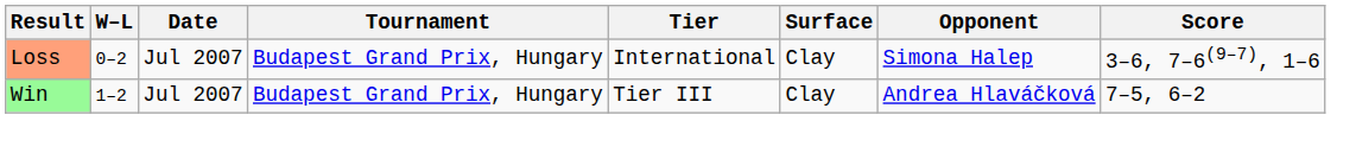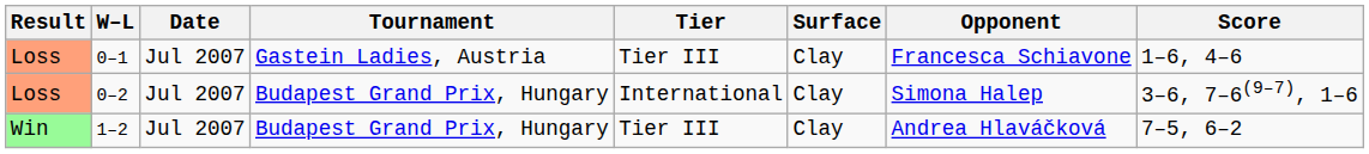 <table class="sortable wikitable">
 <tr>
 <th>Result</th>
 <th class=unsortable>W–L</th>
 <th>Date</th>
 <th>Tournament</th>
 <th>Tier</th>
 <th>Surface</th>
 <th>Opponent</th>
 <th class=unsortable>Score</th>
+</tr>
+<tr>
+<td bgcolor=FFA07A>Loss</td>
+<td><small>0–1</small></td>
+<td>Jul 2007</td>
+<td><a href='#'>Gastein Ladies</a>, Austria</td>
+<td>Tier III</td>
+<td>Clay</td>
+<td> <a href='#'>Francesca Schiavone</a></td>
+<td>1–6, 4–6</td>
 </tr>
 <tr>
 <td bgcolor=FFA07A>Loss</td>
 <td><small>0–2</small></td>
 <td>Jul 2007</td>
 <td><a href='#'>Budapest Grand Prix</a>, Hungary</td>
 <td>International</td>
 <td>Clay</td>
 <td> <a href='#'>Simona Halep</a></td>
 <td>3–6, 7–6<sup>(9–7)</sup>, 1–6</td>
 </tr>
 <tr>
 <td bgcolor=98FB98>Win</td>
 <td><small>1–2</small></td>
 <td>Jul 2007</td>
 <td><a href='#'>Budapest Grand Prix</a>, Hungary</td>
 <td>Tier III</td>
 <td>Clay</td>
 <td> <a href='#'>Andrea Hlaváčková</a></td>
 <td>7–5, 6–2</td>
 </tr>
 </table>
